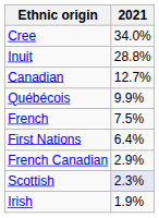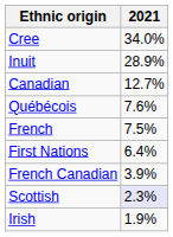 <table class="wikitable" style="float:left;">
 <tr>
 <th>Ethnic origin</th>
 <th>2021</th>
 </tr>
 <tr>
 <td><a href='#'>Cree</a></td>
 <td>34.0%</td>
 </tr>
 <tr>
 <td><a href='#'>Inuit</a></td>
-<td>28.8%</td>
+<td>28.9%</td>
 </tr>
 <tr>
 <td><a href='#'>Canadian</a></td>
 <td>12.7%</td>
 </tr>
 <tr>
 <td><a href='#'>Québécois</a></td>
-<td>9.9%</td>
+<td>7.6%</td>
 </tr>
 <tr>
 <td><a href='#'>French</a></td>
 <td>7.5%</td>
 </tr>
 <tr>
 <td><a href='#'>First Nations</a></td>
 <td>6.4%</td>
 </tr>
 <tr>
 <td><a href='#'>French Canadian</a></td>
-<td>2.9%</td>
+<td>3.9%</td>
 </tr>
 <tr>
 <td><a href='#'>Scottish</a></td>
 <td style="background: lavender;">2.3%</td>
 </tr>
 <tr>
 <td><a href='#'>Irish</a></td>
 <td>1.9%</td>
 </tr>
 </table>
